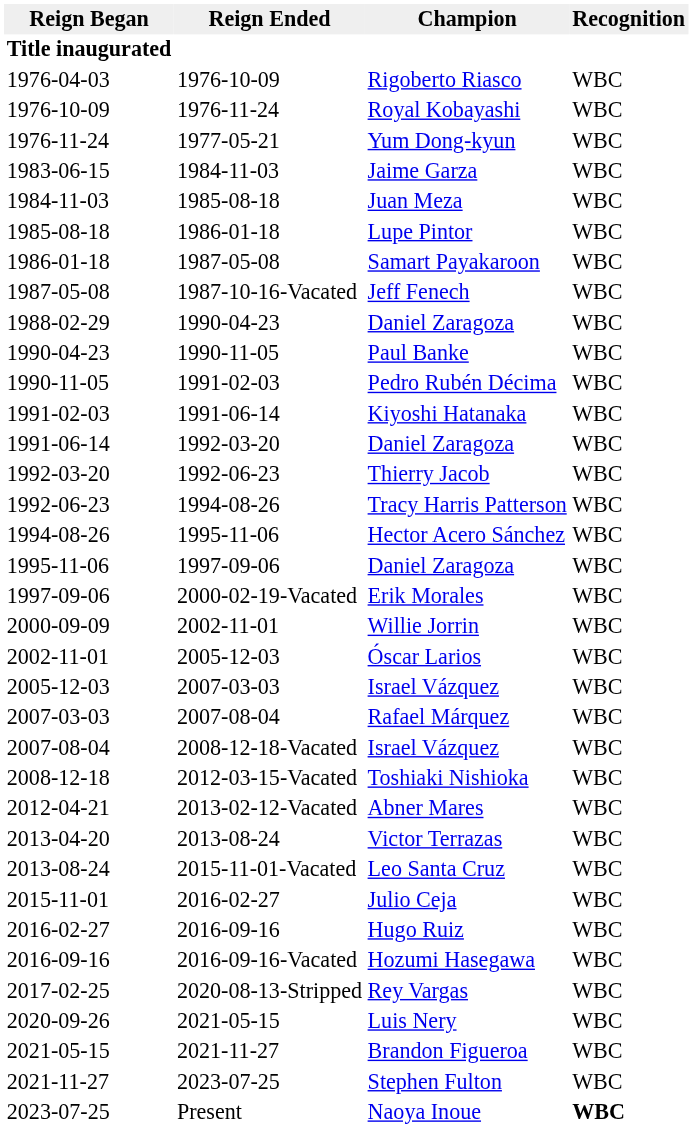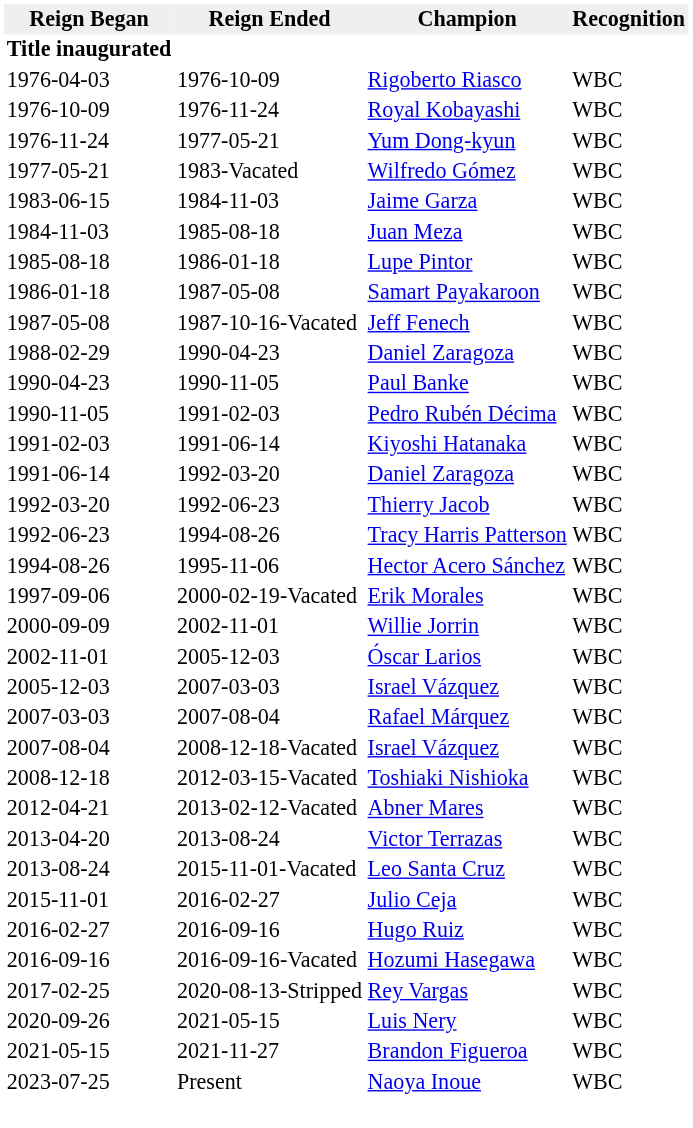 <table border="0" cellpadding="2" cellspacing="0">
 <tr style="background:#efefef;">
 <th>Reign Began</th>
 <th>Reign Ended</th>
 <th>Champion</th>
 <th>Recognition</th>
 </tr>
 <tr>
 <td><strong>Title inaugurated</strong></td>
 </tr>
 <tr>
 <td>1976-04-03</td>
 <td>1976-10-09</td>
 <td> <a href='#'>Rigoberto Riasco</a></td>
 <td>WBC</td>
 </tr>
 <tr>
 <td>1976-10-09</td>
 <td>1976-11-24</td>
 <td> <a href='#'>Royal Kobayashi</a></td>
 <td>WBC</td>
 </tr>
 <tr>
 <td>1976-11-24</td>
 <td>1977-05-21</td>
 <td> <a href='#'>Yum Dong-kyun</a></td>
+<td>WBC</td>
+</tr>
+<tr>
+<td>1977-05-21</td>
+<td>1983-Vacated</td>
+<td> <a href='#'>Wilfredo Gómez</a></td>
 <td>WBC</td>
 </tr>
 <tr>
 <td>1983-06-15</td>
 <td>1984-11-03</td>
 <td> <a href='#'>Jaime Garza</a></td>
 <td>WBC</td>
 </tr>
 <tr>
 <td>1984-11-03</td>
 <td>1985-08-18</td>
 <td> <a href='#'>Juan Meza</a></td>
 <td>WBC</td>
 </tr>
 <tr>
 <td>1985-08-18</td>
 <td>1986-01-18</td>
 <td> <a href='#'>Lupe Pintor</a></td>
 <td>WBC</td>
 </tr>
 <tr>
 <td>1986-01-18</td>
 <td>1987-05-08</td>
 <td> <a href='#'>Samart Payakaroon</a></td>
 <td>WBC</td>
 </tr>
 <tr>
 <td>1987-05-08</td>
 <td>1987-10-16-Vacated</td>
 <td> <a href='#'>Jeff Fenech</a></td>
 <td>WBC</td>
 </tr>
 <tr>
 <td>1988-02-29</td>
 <td>1990-04-23</td>
 <td> <a href='#'>Daniel Zaragoza</a></td>
 <td>WBC</td>
 </tr>
 <tr>
 <td>1990-04-23</td>
 <td>1990-11-05</td>
 <td> <a href='#'>Paul Banke</a></td>
 <td>WBC</td>
 </tr>
 <tr>
 <td>1990-11-05</td>
 <td>1991-02-03</td>
 <td> <a href='#'>Pedro Rubén Décima</a></td>
 <td>WBC</td>
 </tr>
 <tr>
 <td>1991-02-03</td>
 <td>1991-06-14</td>
 <td> <a href='#'>Kiyoshi Hatanaka</a></td>
 <td>WBC</td>
 </tr>
 <tr>
 <td>1991-06-14</td>
 <td>1992-03-20</td>
 <td> <a href='#'>Daniel Zaragoza</a></td>
 <td>WBC</td>
 </tr>
 <tr>
 <td>1992-03-20</td>
 <td>1992-06-23</td>
 <td> <a href='#'>Thierry Jacob</a></td>
 <td>WBC</td>
 </tr>
 <tr>
 <td>1992-06-23</td>
 <td>1994-08-26</td>
 <td> <a href='#'>Tracy Harris Patterson</a></td>
 <td>WBC</td>
 </tr>
 <tr>
 <td>1994-08-26</td>
 <td>1995-11-06</td>
 <td> <a href='#'>Hector Acero Sánchez</a></td>
-<td>WBC</td>
-</tr>
-<tr>
-<td>1995-11-06</td>
-<td>1997-09-06</td>
-<td> <a href='#'>Daniel Zaragoza</a></td>
 <td>WBC</td>
 </tr>
 <tr>
 <td>1997-09-06</td>
 <td>2000-02-19-Vacated</td>
 <td> <a href='#'>Erik Morales</a></td>
 <td>WBC</td>
 </tr>
 <tr>
 <td>2000-09-09</td>
 <td>2002-11-01</td>
 <td> <a href='#'>Willie Jorrin</a></td>
 <td>WBC</td>
 </tr>
 <tr>
 <td>2002-11-01</td>
 <td>2005-12-03</td>
 <td> <a href='#'>Óscar Larios</a></td>
 <td>WBC</td>
 </tr>
 <tr>
 <td>2005-12-03</td>
 <td>2007-03-03</td>
 <td> <a href='#'>Israel Vázquez</a></td>
 <td>WBC</td>
 </tr>
 <tr>
 <td>2007-03-03</td>
 <td>2007-08-04</td>
 <td> <a href='#'>Rafael Márquez</a></td>
 <td>WBC</td>
 </tr>
 <tr>
 <td>2007-08-04</td>
 <td>2008-12-18-Vacated</td>
 <td> <a href='#'>Israel Vázquez</a></td>
 <td>WBC</td>
 </tr>
 <tr>
 <td>2008-12-18</td>
 <td>2012-03-15-Vacated</td>
 <td> <a href='#'>Toshiaki Nishioka</a></td>
 <td>WBC</td>
 </tr>
 <tr>
 <td>2012-04-21</td>
 <td>2013-02-12-Vacated</td>
 <td> <a href='#'>Abner Mares</a></td>
 <td>WBC</td>
 </tr>
 <tr>
 <td>2013-04-20</td>
 <td>2013-08-24</td>
 <td> <a href='#'>Victor Terrazas</a></td>
 <td>WBC</td>
 </tr>
 <tr>
 <td>2013-08-24</td>
 <td>2015-11-01-Vacated</td>
 <td> <a href='#'>Leo Santa Cruz</a></td>
 <td>WBC</td>
 </tr>
 <tr>
 <td>2015-11-01</td>
 <td>2016-02-27</td>
 <td> <a href='#'>Julio Ceja</a></td>
 <td>WBC</td>
 </tr>
 <tr>
 <td>2016-02-27</td>
 <td>2016-09-16</td>
 <td> <a href='#'>Hugo Ruiz</a></td>
 <td>WBC</td>
 </tr>
 <tr>
 <td>2016-09-16</td>
 <td>2016-09-16-Vacated</td>
 <td> <a href='#'>Hozumi Hasegawa</a></td>
 <td>WBC</td>
 </tr>
 <tr>
 <td>2017-02-25</td>
 <td>2020-08-13-Stripped</td>
 <td> <a href='#'>Rey Vargas</a></td>
 <td>WBC</td>
 </tr>
 <tr>
 <td>2020-09-26</td>
 <td>2021-05-15</td>
 <td> <a href='#'>Luis Nery</a></td>
 <td>WBC</td>
 </tr>
 <tr>
 <td>2021-05-15</td>
 <td>2021-11-27</td>
 <td> <a href='#'>Brandon Figueroa</a></td>
 <td>WBC</td>
 </tr>
 <tr>
-<td>2021-11-27</td>
-<td>2023-07-25</td>
-<td> <a href='#'>Stephen Fulton</a></td>
-<td>WBC</td>
-</tr>
-<tr>
 <td>2023-07-25</td>
 <td>Present</td>
 <td> <a href='#'>Naoya Inoue</a></td>
-<td><strong>WBC</strong></td>
+<td>WBC</td>
 </tr>
 </table>
